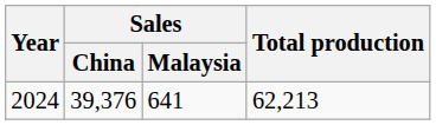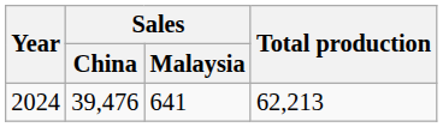 <table class="wikitable">
 <tr>
 <th rowspan="2">Year</th>
 <th colspan="2">Sales</th>
 <th rowspan="2">Total production</th>
 </tr>
 <tr>
 <th>China</th>
 <th>Malaysia</th>
 </tr>
 <tr>
 <td>2024</td>
-<td>39,376</td>
+<td>39,476</td>
 <td>641</td>
 <td>62,213</td>
 </tr>
 </table>
